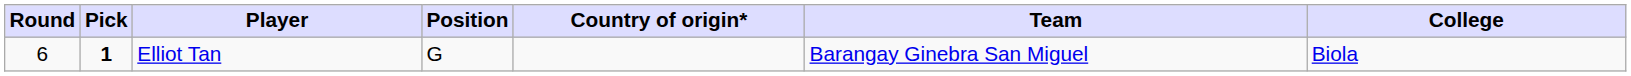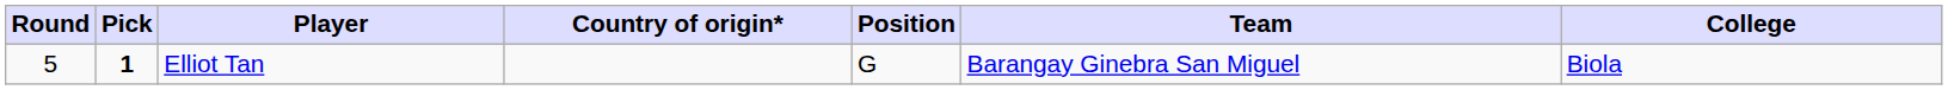 <table class="wikitable sortable sortable">
 <tr>
 <th style="background:#ddf; width:1%;">Round</th>
 <th style="background:#ddf; width:1%;">Pick</th>
 <th style="background:#ddf; width:20%;">Player</th>
+<th style="background:#ddf; width:20%;">Country of origin*</th>
 <th style="background:#ddf; width:1%;">Position</th>
-<th style="background:#ddf; width:20%;">Country of origin*</th>
 <th style="background:#ddf; width:35%;">Team</th>
 <th style="background:#ddf; width:25%;">College</th>
 </tr>
 <tr>
-<td align=center>6</td>
+<td align=center>5</td>
 <td align=center><strong>1</strong></td>
 <td><a href='#'>Elliot Tan</a></td>
+<td></td>
 <td>G</td>
-<td></td>
 <td><a href='#'>Barangay Ginebra San Miguel</a></td>
 <td><a href='#'>Biola</a></td>
 </tr>
 </table>
